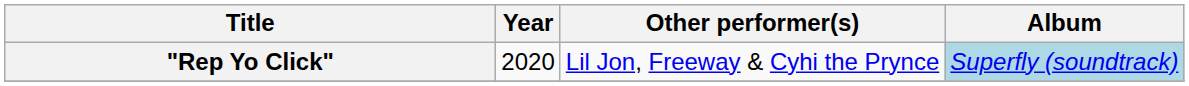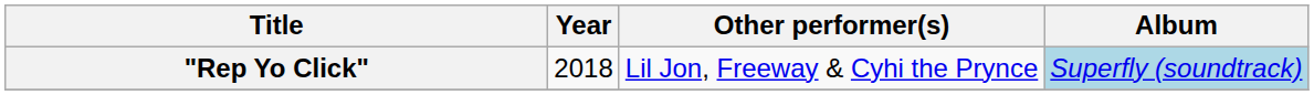 <table class="wikitable plainrowheaders" style="text-align:center;">
 <tr>
 <th scope="col" style="width:20em;">Title</th>
 <th scope="col">Year</th>
 <th scope="col">Other performer(s)</th>
 <th scope="col">Album</th>
 </tr>
 <tr>
 <th scope="row">"Rep Yo Click"</th>
-<td>2020</td>
+<td>2018</td>
 <td><a href='#'>Lil Jon</a>, <a href='#'>Freeway</a> & <a href='#'>Cyhi the Prynce</a></td>
 <td style="background: lightblue;"><em><a href='#'>Superfly (soundtrack)</a></em></td>
 </tr>
 <tr>
 </tr>
 </table>
